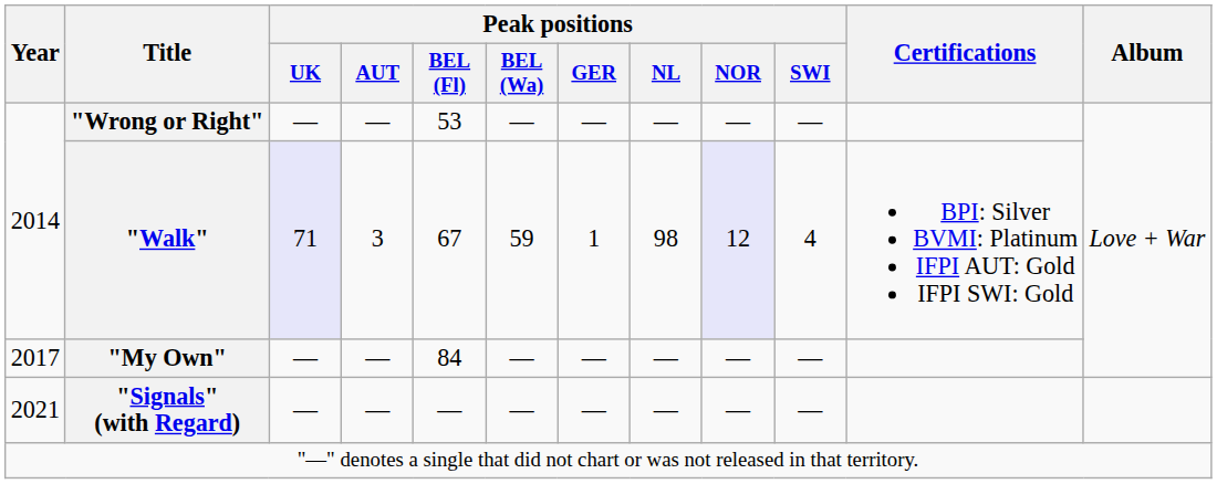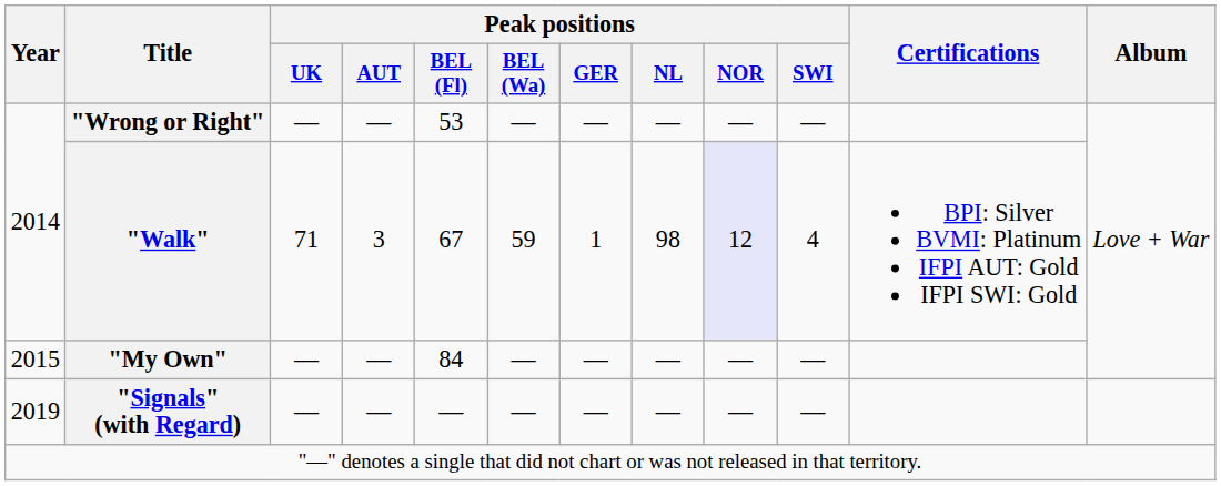 <table class="wikitable plainrowheaders" style="text-align:center;">
 <tr>
 <th scope="col" rowspan="2">Year</th>
 <th scope="col" rowspan="2">Title</th>
 <th scope="col" colspan="8">Peak positions</th>
 <th scope="col" rowspan="2"><a href='#'>Certifications</a></th>
 <th scope="col" rowspan="2">Album</th>
 </tr>
 <tr>
 <th scope="col" style="width:3em;font-size:85%;"><a href='#'>UK</a><br></th>
 <th scope="col" style="width:3em;font-size:85%;"><a href='#'>AUT</a><br></th>
 <th scope="col" style="width:3em;font-size:85%;"><a href='#'>BEL (Fl)</a><br></th>
 <th scope="col" style="width:3em;font-size:85%;"><a href='#'>BEL (Wa)</a><br></th>
 <th scope="col" style="width:3em;font-size:85%;"><a href='#'>GER</a><br></th>
 <th scope="col" style="width:3em;font-size:85%;"><a href='#'>NL</a><br></th>
 <th scope="col" style="width:3em;font-size:85%;"><a href='#'>NOR</a><br></th>
 <th scope="col" style="width:3em;font-size:85%;"><a href='#'>SWI</a><br></th>
 </tr>
 <tr>
 <td rowspan="2">2014</td>
 <th scope="row">"Wrong or Right"</th>
 <td>—</td>
 <td>—</td>
 <td>53</td>
 <td>—</td>
 <td>—</td>
 <td>—</td>
 <td>—</td>
 <td>—</td>
 <td></td>
 <td rowspan=3><em>Love + War</em></td>
 </tr>
 <tr>
 <th scope="row">"<a href='#'>Walk</a>"<br></th>
-<td style="background: lavender;">71</td>
+<td>71</td>
 <td>3</td>
 <td>67</td>
 <td>59</td>
 <td>1</td>
 <td>98</td>
 <td style="background: lavender;">12</td>
 <td>4</td>
 <td><br><ul><li><a href='#'>BPI</a>: Silver</li><li><a href='#'>BVMI</a>: Platinum</li><li><a href='#'>IFPI</a> AUT: Gold</li><li>IFPI SWI: Gold</li></ul></td>
 </tr>
 <tr>
-<td>2017</td>
+<td>2015</td>
 <th scope="row">"My Own"</th>
 <td>—</td>
 <td>—</td>
 <td>84</td>
 <td>—</td>
 <td>—</td>
 <td>—</td>
 <td>—</td>
 <td>—</td>
 <td></td>
 </tr>
 <tr>
-<td>2021</td>
+<td>2019</td>
 <th scope="row">"<a href='#'>Signals</a>" <br><span>(with <a href='#'>Regard</a>)</span></th>
 <td>—</td>
 <td>—</td>
 <td>—</td>
 <td>—</td>
 <td>—</td>
 <td>—</td>
 <td>—</td>
 <td>—</td>
 <td></td>
 <td></td>
 </tr>
 <tr>
 <td colspan="20" style="font-size:85%">"—" denotes a single that did not chart or was not released in that territory.</td>
 </tr>
 </table>
